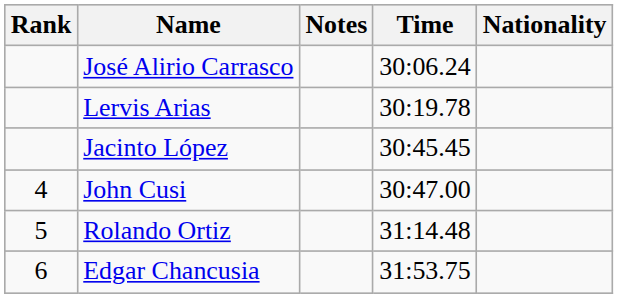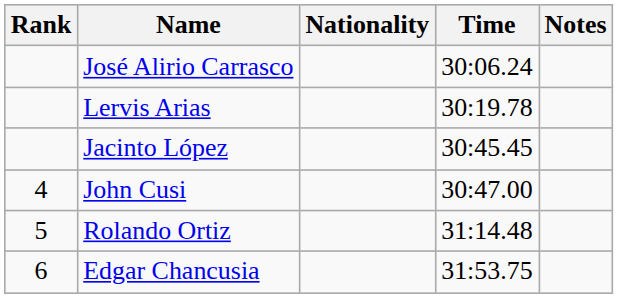 <table class="wikitable sortable" style="text-align:center">
 <tr>
 <th>Rank</th>
 <th>Name</th>
+<th>Nationality</th>
+<th>Time</th>
 <th>Notes</th>
-<th>Time</th>
-<th>Nationality</th>
 </tr>
 <tr>
 <td></td>
 <td align=left><a href='#'>José Alirio Carrasco</a></td>
+<td align=left></td>
+<td>30:06.24</td>
 <td></td>
-<td>30:06.24</td>
-<td align=left></td>
 </tr>
 <tr>
 <td></td>
 <td align=left><a href='#'>Lervis Arias</a></td>
+<td align=left></td>
+<td>30:19.78</td>
 <td></td>
-<td>30:19.78</td>
-<td align=left></td>
 </tr>
 <tr>
 <td></td>
 <td align=left><a href='#'>Jacinto López</a></td>
+<td align=left></td>
+<td>30:45.45</td>
 <td></td>
-<td>30:45.45</td>
-<td align=left></td>
 </tr>
 <tr>
 <td>4</td>
 <td align=left><a href='#'>John Cusi</a></td>
+<td align=left></td>
+<td>30:47.00</td>
 <td></td>
-<td>30:47.00</td>
-<td align=left></td>
 </tr>
 <tr>
 <td>5</td>
 <td align=left><a href='#'>Rolando Ortiz</a></td>
+<td align=left></td>
+<td>31:14.48</td>
 <td></td>
-<td>31:14.48</td>
-<td align=left></td>
 </tr>
 <tr>
 <td>6</td>
 <td align=left><a href='#'>Edgar Chancusia</a></td>
+<td align=left></td>
+<td>31:53.75</td>
 <td></td>
-<td>31:53.75</td>
-<td align=left></td>
 </tr>
 </table>
